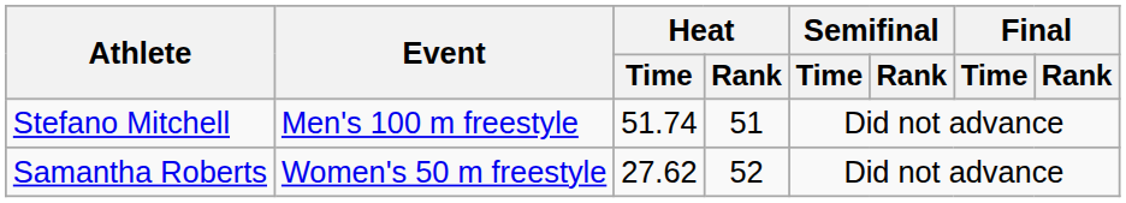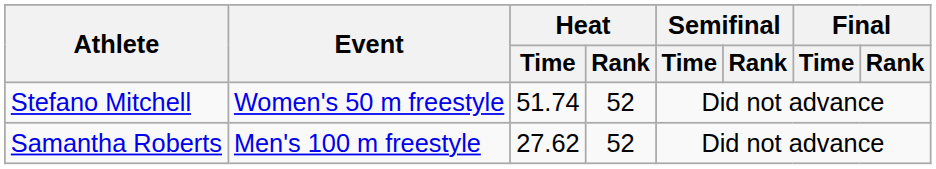 <table class=wikitable style="font-size:90%">
 <tr>
 <th rowspan="2">Athlete</th>
 <th rowspan="2">Event</th>
 <th colspan="2">Heat</th>
 <th colspan="2">Semifinal</th>
 <th colspan="2">Final</th>
 </tr>
 <tr style="font-size:95%">
 <th>Time</th>
 <th>Rank</th>
 <th>Time</th>
 <th>Rank</th>
 <th>Time</th>
 <th>Rank</th>
 </tr>
 <tr align=center>
 <td align=left><a href='#'>Stefano Mitchell</a></td>
-<td align=left><a href='#'>Men's 100 m freestyle</a></td>
+<td align=left><a href='#'>Women's 50 m freestyle</a></td>
 <td>51.74</td>
-<td>51</td>
+<td>52</td>
 <td colspan="4">Did not advance</td>
 </tr>
 <tr align=center>
 <td align=left><a href='#'>Samantha Roberts</a></td>
-<td align=left><a href='#'>Women's 50 m freestyle</a></td>
+<td align=left><a href='#'>Men's 100 m freestyle</a></td>
 <td>27.62</td>
 <td>52</td>
 <td colspan="4">Did not advance</td>
 </tr>
 </table>
